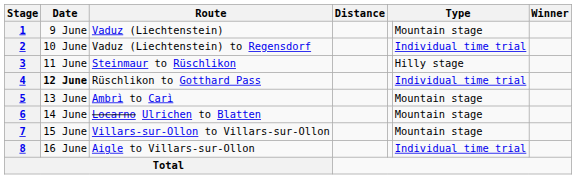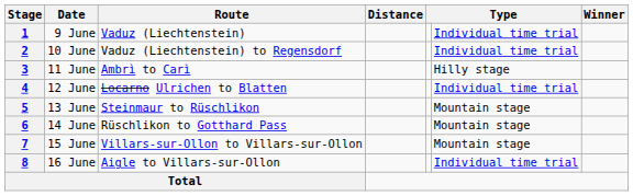 <table class="wikitable">
 <tr>
 <th scope="col">Stage</th>
 <th scope="col">Date</th>
 <th scope="col">Route</th>
 <th scope="col">Distance</th>
 <th scope="col" colspan="2">Type</th>
 <th scope="col">Winner</th>
 </tr>
 <tr>
 <th scope="col"><a href='#'>1</a></th>
 <td style="text-align:right;">9 June</td>
 <td><a href='#'>Vaduz</a> (Liechtenstein)</td>
 <td align="center"></td>
 <td></td>
-<td>Mountain stage</td>
+<td><a href='#'>Individual time trial</a></td>
 <td></td>
 </tr>
 <tr>
 <th scope="col"><a href='#'>2</a></th>
 <td style="text-align:right;">10 June</td>
 <td>Vaduz (Liechtenstein) to <a href='#'>Regensdorf</a></td>
 <td align="center"></td>
 <td></td>
 <td><a href='#'>Individual time trial</a></td>
 <td></td>
 </tr>
 <tr>
 <th scope="col"><a href='#'>3</a></th>
 <td style="text-align:right;">11 June</td>
-<td><a href='#'>Steinmaur</a> to <a href='#'>Rüschlikon</a></td>
+<td><a href='#'>Ambrì</a> to <a href='#'>Carì</a></td>
 <td align="center"></td>
 <td></td>
 <td>Hilly stage</td>
 <td></td>
 </tr>
 <tr>
 <th scope="col"><a href='#'>4</a></th>
-<td style="text-align:right;"><strong>12 June</strong></td>
-<td>Rüschlikon to <a href='#'>Gotthard Pass</a></td>
+<td style="text-align:right;">12 June</td>
+<td><s><a href='#'>Locarno</a></s> <a href='#'>Ulrichen</a> to <a href='#'>Blatten</a></td>
 <td align="center"></td>
 <td></td>
 <td><a href='#'>Individual time trial</a></td>
 <td></td>
 </tr>
 <tr>
 <th scope="col"><a href='#'>5</a></th>
 <td style="text-align:right;">13 June</td>
-<td><a href='#'>Ambrì</a> to <a href='#'>Carì</a></td>
+<td><a href='#'>Steinmaur</a> to <a href='#'>Rüschlikon</a></td>
 <td align="center"></td>
 <td></td>
 <td>Mountain stage</td>
 <td></td>
 </tr>
 <tr>
 <th scope="col"><a href='#'>6</a></th>
 <td style="text-align:right;">14 June</td>
-<td><s><a href='#'>Locarno</a></s> <a href='#'>Ulrichen</a> to <a href='#'>Blatten</a></td>
+<td>Rüschlikon to <a href='#'>Gotthard Pass</a></td>
 <td align="center"></td>
 <td></td>
 <td>Mountain stage</td>
 <td></td>
 </tr>
 <tr>
 <th scope="col"><a href='#'>7</a></th>
 <td style="text-align:right;">15 June</td>
 <td><a href='#'>Villars-sur-Ollon</a> to Villars-sur-Ollon</td>
 <td align="center"></td>
 <td></td>
 <td>Mountain stage</td>
 <td></td>
 </tr>
 <tr>
 <th scope="col"><a href='#'>8</a></th>
 <td style="text-align:right;">16 June</td>
 <td><a href='#'>Aigle</a> to Villars-sur-Ollon</td>
 <td align="center"></td>
 <td></td>
 <td><a href='#'>Individual time trial</a></td>
 <td></td>
 </tr>
 <tr>
 <th colspan="3">Total</th>
 <td colspan="5" align="center"></td>
 </tr>
 </table>
